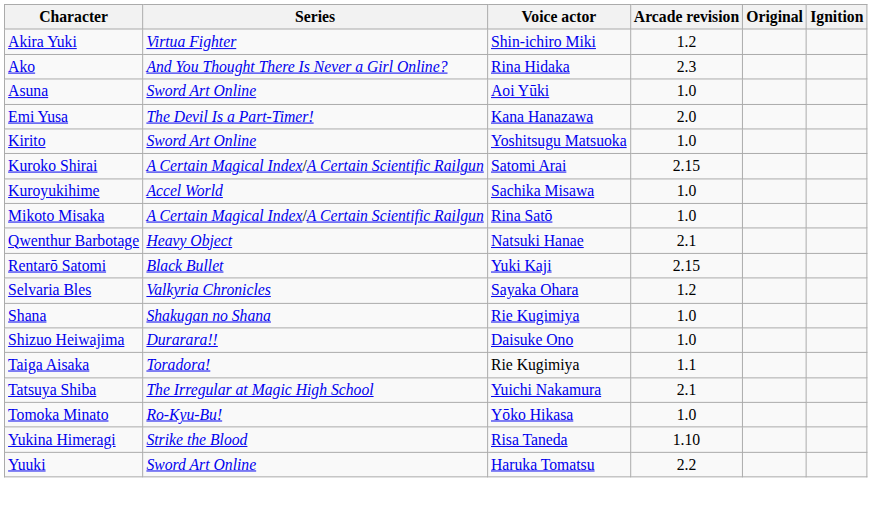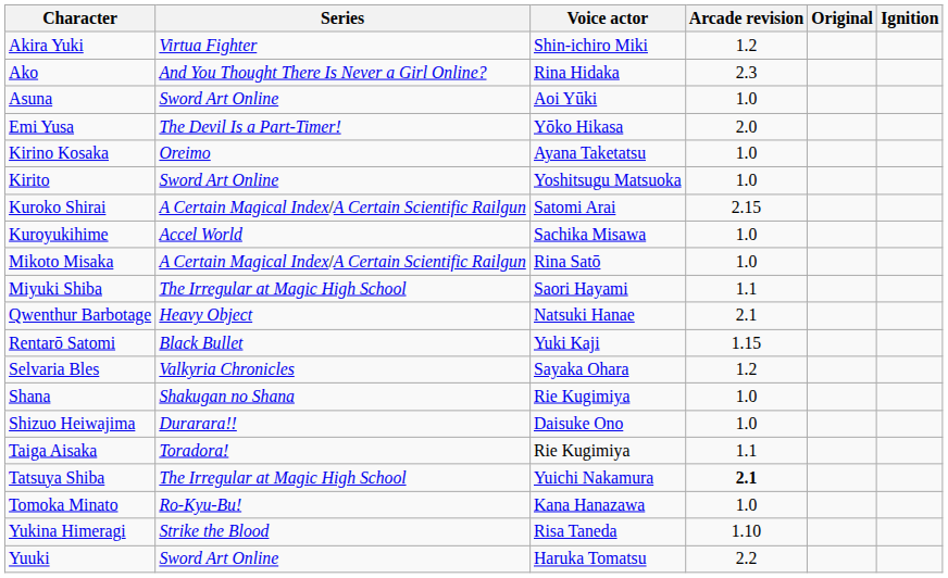 <table class="wikitable sortable">
 <tr>
 <th>Character</th>
 <th>Series</th>
 <th>Voice actor</th>
 <th style="text-align:center;">Arcade revision</th>
 <th class="unsortable">Original</th>
 <th class="unsortable">Ignition</th>
 </tr>
 <tr>
 <td><a href='#'>Akira Yuki</a></td>
 <td><em><a href='#'>Virtua Fighter</a></em></td>
 <td><a href='#'>Shin-ichiro Miki</a></td>
 <td style="text-align:center;">1.2</td>
 <td></td>
 <td></td>
 </tr>
 <tr>
 <td><a href='#'>Ako</a></td>
 <td><em><a href='#'>And You Thought There Is Never a Girl Online?</a></em></td>
 <td><a href='#'>Rina Hidaka</a></td>
 <td style="text-align:center;">2.3</td>
 <td></td>
 <td></td>
 </tr>
 <tr>
 <td><a href='#'>Asuna</a></td>
 <td><em><a href='#'>Sword Art Online</a></em></td>
 <td><a href='#'>Aoi Yūki</a></td>
 <td style="text-align:center;">1.0</td>
 <td></td>
 <td></td>
 </tr>
 <tr>
 <td><a href='#'>Emi Yusa</a></td>
 <td><em><a href='#'>The Devil Is a Part-Timer!</a></em></td>
-<td><a href='#'>Kana Hanazawa</a></td>
+<td><a href='#'>Yōko Hikasa</a></td>
 <td style="text-align:center;">2.0</td>
+<td></td>
+<td></td>
+</tr>
+<tr>
+<td><a href='#'>Kirino Kosaka</a></td>
+<td><em><a href='#'>Oreimo</a></em></td>
+<td><a href='#'>Ayana Taketatsu</a></td>
+<td style="text-align:center;">1.0</td>
 <td></td>
 <td></td>
 </tr>
 <tr>
 <td><a href='#'>Kirito</a></td>
 <td><em><a href='#'>Sword Art Online</a></em></td>
 <td><a href='#'>Yoshitsugu Matsuoka</a></td>
 <td style="text-align:center;">1.0</td>
 <td></td>
 <td></td>
 </tr>
 <tr>
 <td><a href='#'>Kuroko Shirai</a></td>
 <td><em><a href='#'>A Certain Magical Index</a></em>/<em><a href='#'>A Certain Scientific Railgun</a></em></td>
 <td><a href='#'>Satomi Arai</a></td>
 <td style="text-align:center;">2.15</td>
 <td></td>
 <td></td>
 </tr>
 <tr>
 <td><a href='#'>Kuroyukihime</a></td>
 <td><em><a href='#'>Accel World</a></em></td>
 <td><a href='#'>Sachika Misawa</a></td>
 <td style="text-align:center;">1.0</td>
 <td></td>
 <td></td>
 </tr>
 <tr>
 <td><a href='#'>Mikoto Misaka</a></td>
 <td><em><a href='#'>A Certain Magical Index</a></em>/<em><a href='#'>A Certain Scientific Railgun</a></em></td>
 <td><a href='#'>Rina Satō</a></td>
 <td style="text-align:center;">1.0</td>
 <td></td>
 <td></td>
 </tr>
 <tr>
+<td><a href='#'>Miyuki Shiba</a></td>
+<td><em><a href='#'>The Irregular at Magic High School</a></em></td>
+<td><a href='#'>Saori Hayami</a></td>
+<td style="text-align:center;">1.1</td>
+<td></td>
+<td></td>
+</tr>
+<tr>
 <td><a href='#'>Qwenthur Barbotage</a></td>
 <td><em><a href='#'>Heavy Object</a></em></td>
 <td><a href='#'>Natsuki Hanae</a></td>
 <td style="text-align:center;">2.1</td>
 <td></td>
 <td></td>
 </tr>
 <tr>
 <td><a href='#'>Rentarō Satomi</a></td>
 <td><em><a href='#'>Black Bullet</a></em></td>
 <td><a href='#'>Yuki Kaji</a></td>
-<td style="text-align:center;">2.15</td>
+<td style="text-align:center;">1.15</td>
 <td></td>
 <td></td>
 </tr>
 <tr>
 <td><a href='#'>Selvaria Bles</a></td>
 <td><em><a href='#'>Valkyria Chronicles</a></em></td>
 <td><a href='#'>Sayaka Ohara</a></td>
 <td style="text-align:center;">1.2</td>
 <td></td>
 <td></td>
 </tr>
 <tr>
 <td><a href='#'>Shana</a></td>
 <td><em><a href='#'>Shakugan no Shana</a></em></td>
 <td><a href='#'>Rie Kugimiya</a></td>
 <td style="text-align:center;">1.0</td>
 <td></td>
 <td></td>
 </tr>
 <tr>
 <td><a href='#'>Shizuo Heiwajima</a></td>
 <td><em><a href='#'>Durarara!!</a></em></td>
 <td><a href='#'>Daisuke Ono</a></td>
 <td style="text-align:center;">1.0</td>
 <td></td>
 <td></td>
 </tr>
 <tr>
 <td><a href='#'>Taiga Aisaka</a></td>
 <td><em><a href='#'>Toradora!</a></em></td>
 <td>Rie Kugimiya</td>
 <td style="text-align:center;">1.1</td>
 <td></td>
 <td></td>
 </tr>
 <tr>
 <td><a href='#'>Tatsuya Shiba</a></td>
 <td><em><a href='#'>The Irregular at Magic High School</a></em></td>
 <td><a href='#'>Yuichi Nakamura</a></td>
-<td style="text-align:center;">2.1</td>
+<td style="text-align:center;"><strong>2.1</strong></td>
 <td></td>
 <td></td>
 </tr>
 <tr>
 <td><a href='#'>Tomoka Minato</a></td>
 <td><em><a href='#'>Ro-Kyu-Bu!</a></em></td>
-<td><a href='#'>Yōko Hikasa</a></td>
+<td><a href='#'>Kana Hanazawa</a></td>
 <td style="text-align:center;">1.0</td>
 <td></td>
 <td></td>
 </tr>
 <tr>
 <td><a href='#'>Yukina Himeragi</a></td>
 <td><em><a href='#'>Strike the Blood</a></em></td>
 <td><a href='#'>Risa Taneda</a></td>
 <td style="text-align:center;">1.10</td>
 <td></td>
 <td></td>
 </tr>
 <tr>
 <td><a href='#'>Yuuki</a></td>
 <td><em><a href='#'>Sword Art Online</a></em></td>
 <td><a href='#'>Haruka Tomatsu</a></td>
 <td style="text-align:center;">2.2</td>
 <td></td>
 <td></td>
 </tr>
 </table>
